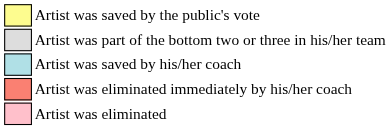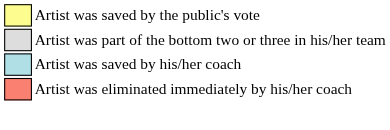 <table class="toccolours" style="font-size: 90%; white-space: nowrap;">
 <tr>
 <td style="background:#fdfc8f; border:1px solid black;">      </td>
 <td>Artist was saved by the public's vote</td>
 </tr>
 <tr>
 <td style="background:#ddd; border:1px solid black;">      </td>
 <td>Artist was part of the bottom two or three in his/her team</td>
 </tr>
 <tr>
 <td style="background:#b0e0e6; border:1px solid black;">      </td>
 <td>Artist was saved by his/her coach</td>
 </tr>
 <tr>
 <td style="background:salmon; border:1px solid black;">      </td>
 <td>Artist was eliminated immediately by his/her coach</td>
 </tr>
-<tr>
-<td style="background:pink; border:1px solid black;">      </td>
-<td>Artist was eliminated</td>
-</tr>
 </table>
